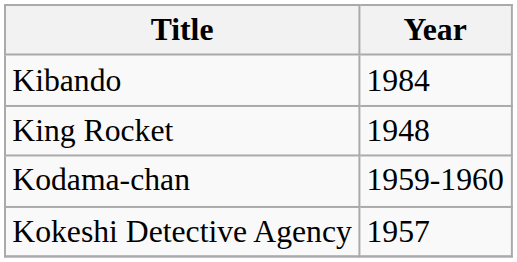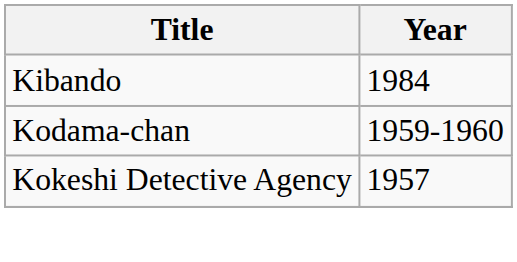 <table class="wikitable">
 <tr>
 <th>Title</th>
 <th>Year</th>
 </tr>
 <tr>
 <td>Kibando</td>
 <td>1984</td>
-</tr>
-<tr>
-<td>King Rocket</td>
-<td>1948</td>
 </tr>
 <tr>
 <td>Kodama-chan</td>
 <td>1959-1960</td>
 </tr>
 <tr>
 <td>Kokeshi Detective Agency</td>
 <td>1957</td>
 </tr>
 <tr>
 </tr>
 </table>
